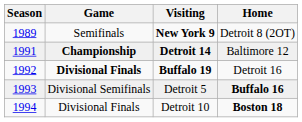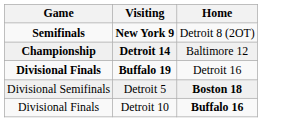 <table class="wikitable">
 <tr>
-<th>Season</th>
 <th>Game</th>
 <th>Visiting</th>
 <th>Home</th>
 </tr>
 <tr ALIGN=center>
-<td><a href='#'>1989</a></td>
-<td>Semifinals</td>
+<td><strong>Semifinals</strong></td>
 <td><strong>New York 9</strong></td>
 <td>Detroit 8 (2OT)</td>
 </tr>
 <tr ALIGN=center bgcolor="#f0f0f0">
-<td><a href='#'>1991</a></td>
 <td><strong>Championship</strong></td>
 <td><strong>Detroit 14</strong></td>
 <td>Baltimore 12</td>
 </tr>
 <tr ALIGN=center>
-<td><a href='#'>1992</a></td>
 <td><strong>Divisional Finals</strong></td>
 <td><strong>Buffalo 19</strong></td>
 <td>Detroit 16</td>
 </tr>
 <tr ALIGN=center bgcolor="#f0f0f0">
-<td><a href='#'>1993</a></td>
 <td>Divisional Semifinals</td>
 <td>Detroit 5</td>
+<td><strong>Boston 18</strong></td>
+</tr>
+<tr ALIGN=center>
+<td>Divisional Finals</td>
+<td>Detroit 10</td>
 <td><strong>Buffalo 16</strong></td>
 </tr>
-<tr ALIGN=center>
-<td><a href='#'>1994</a></td>
-<td>Divisional Finals</td>
-<td>Detroit 10</td>
-<td><strong>Boston 18</strong></td>
-</tr>
 </table>
